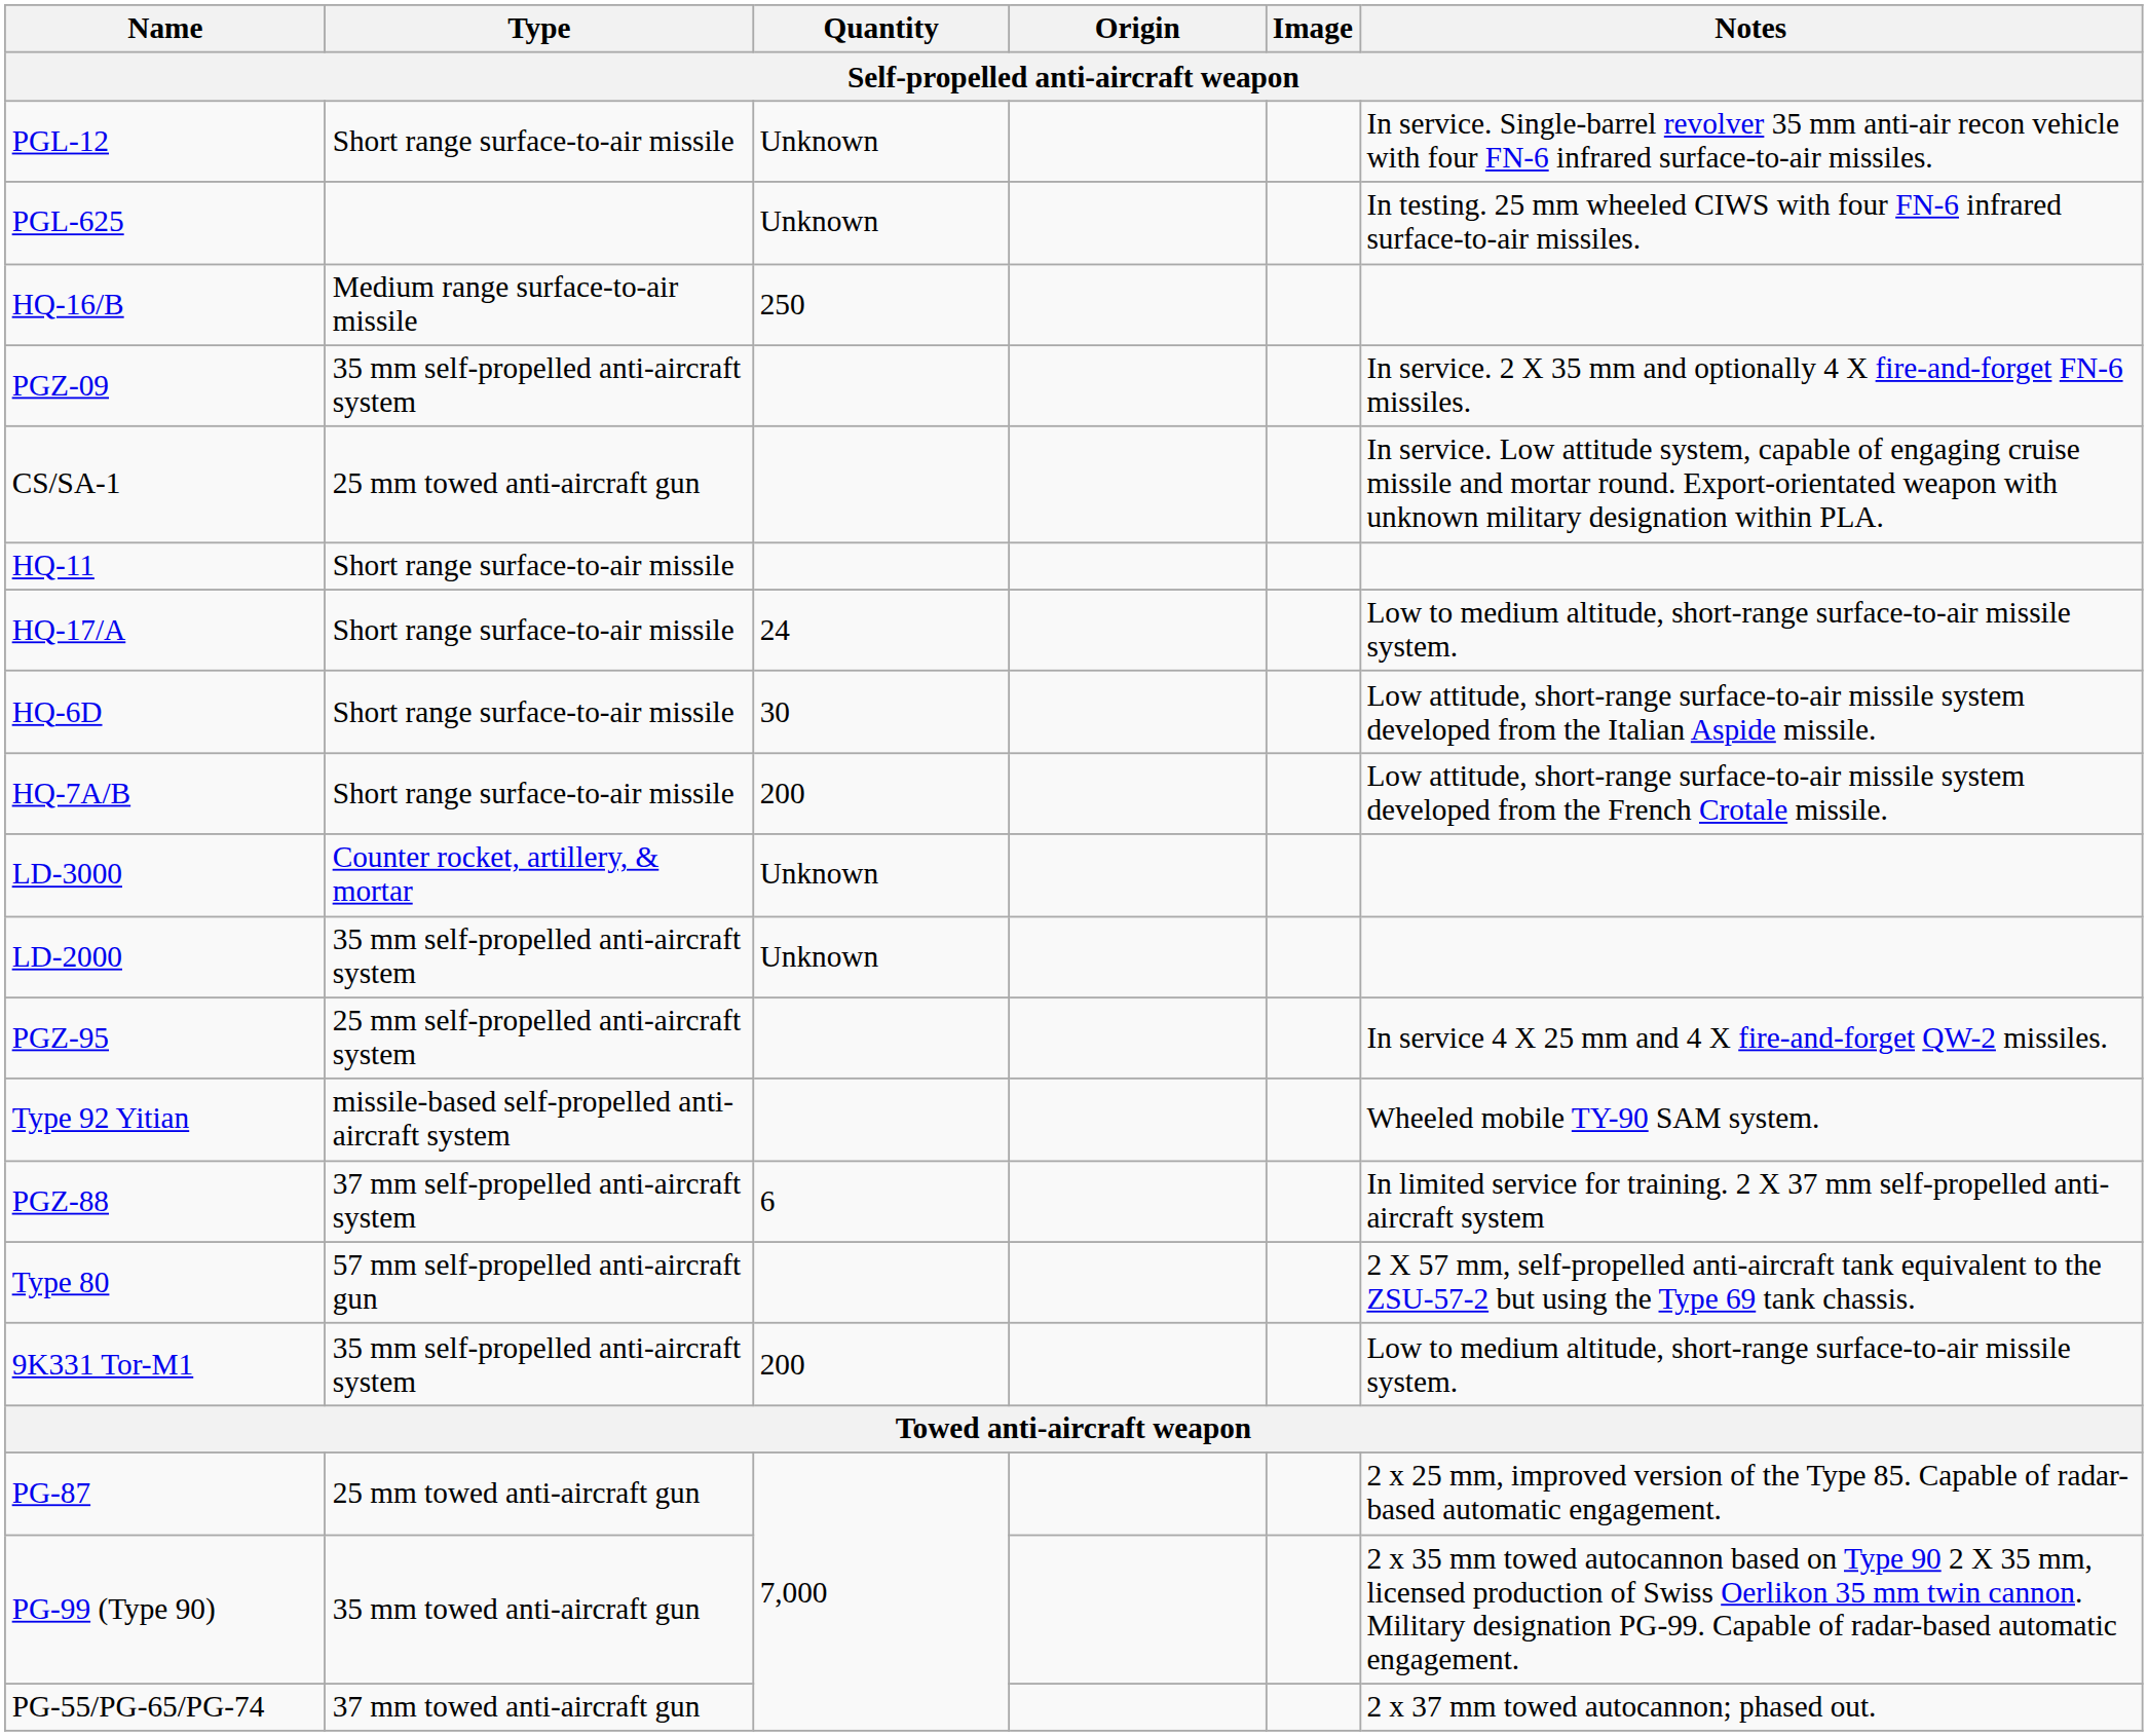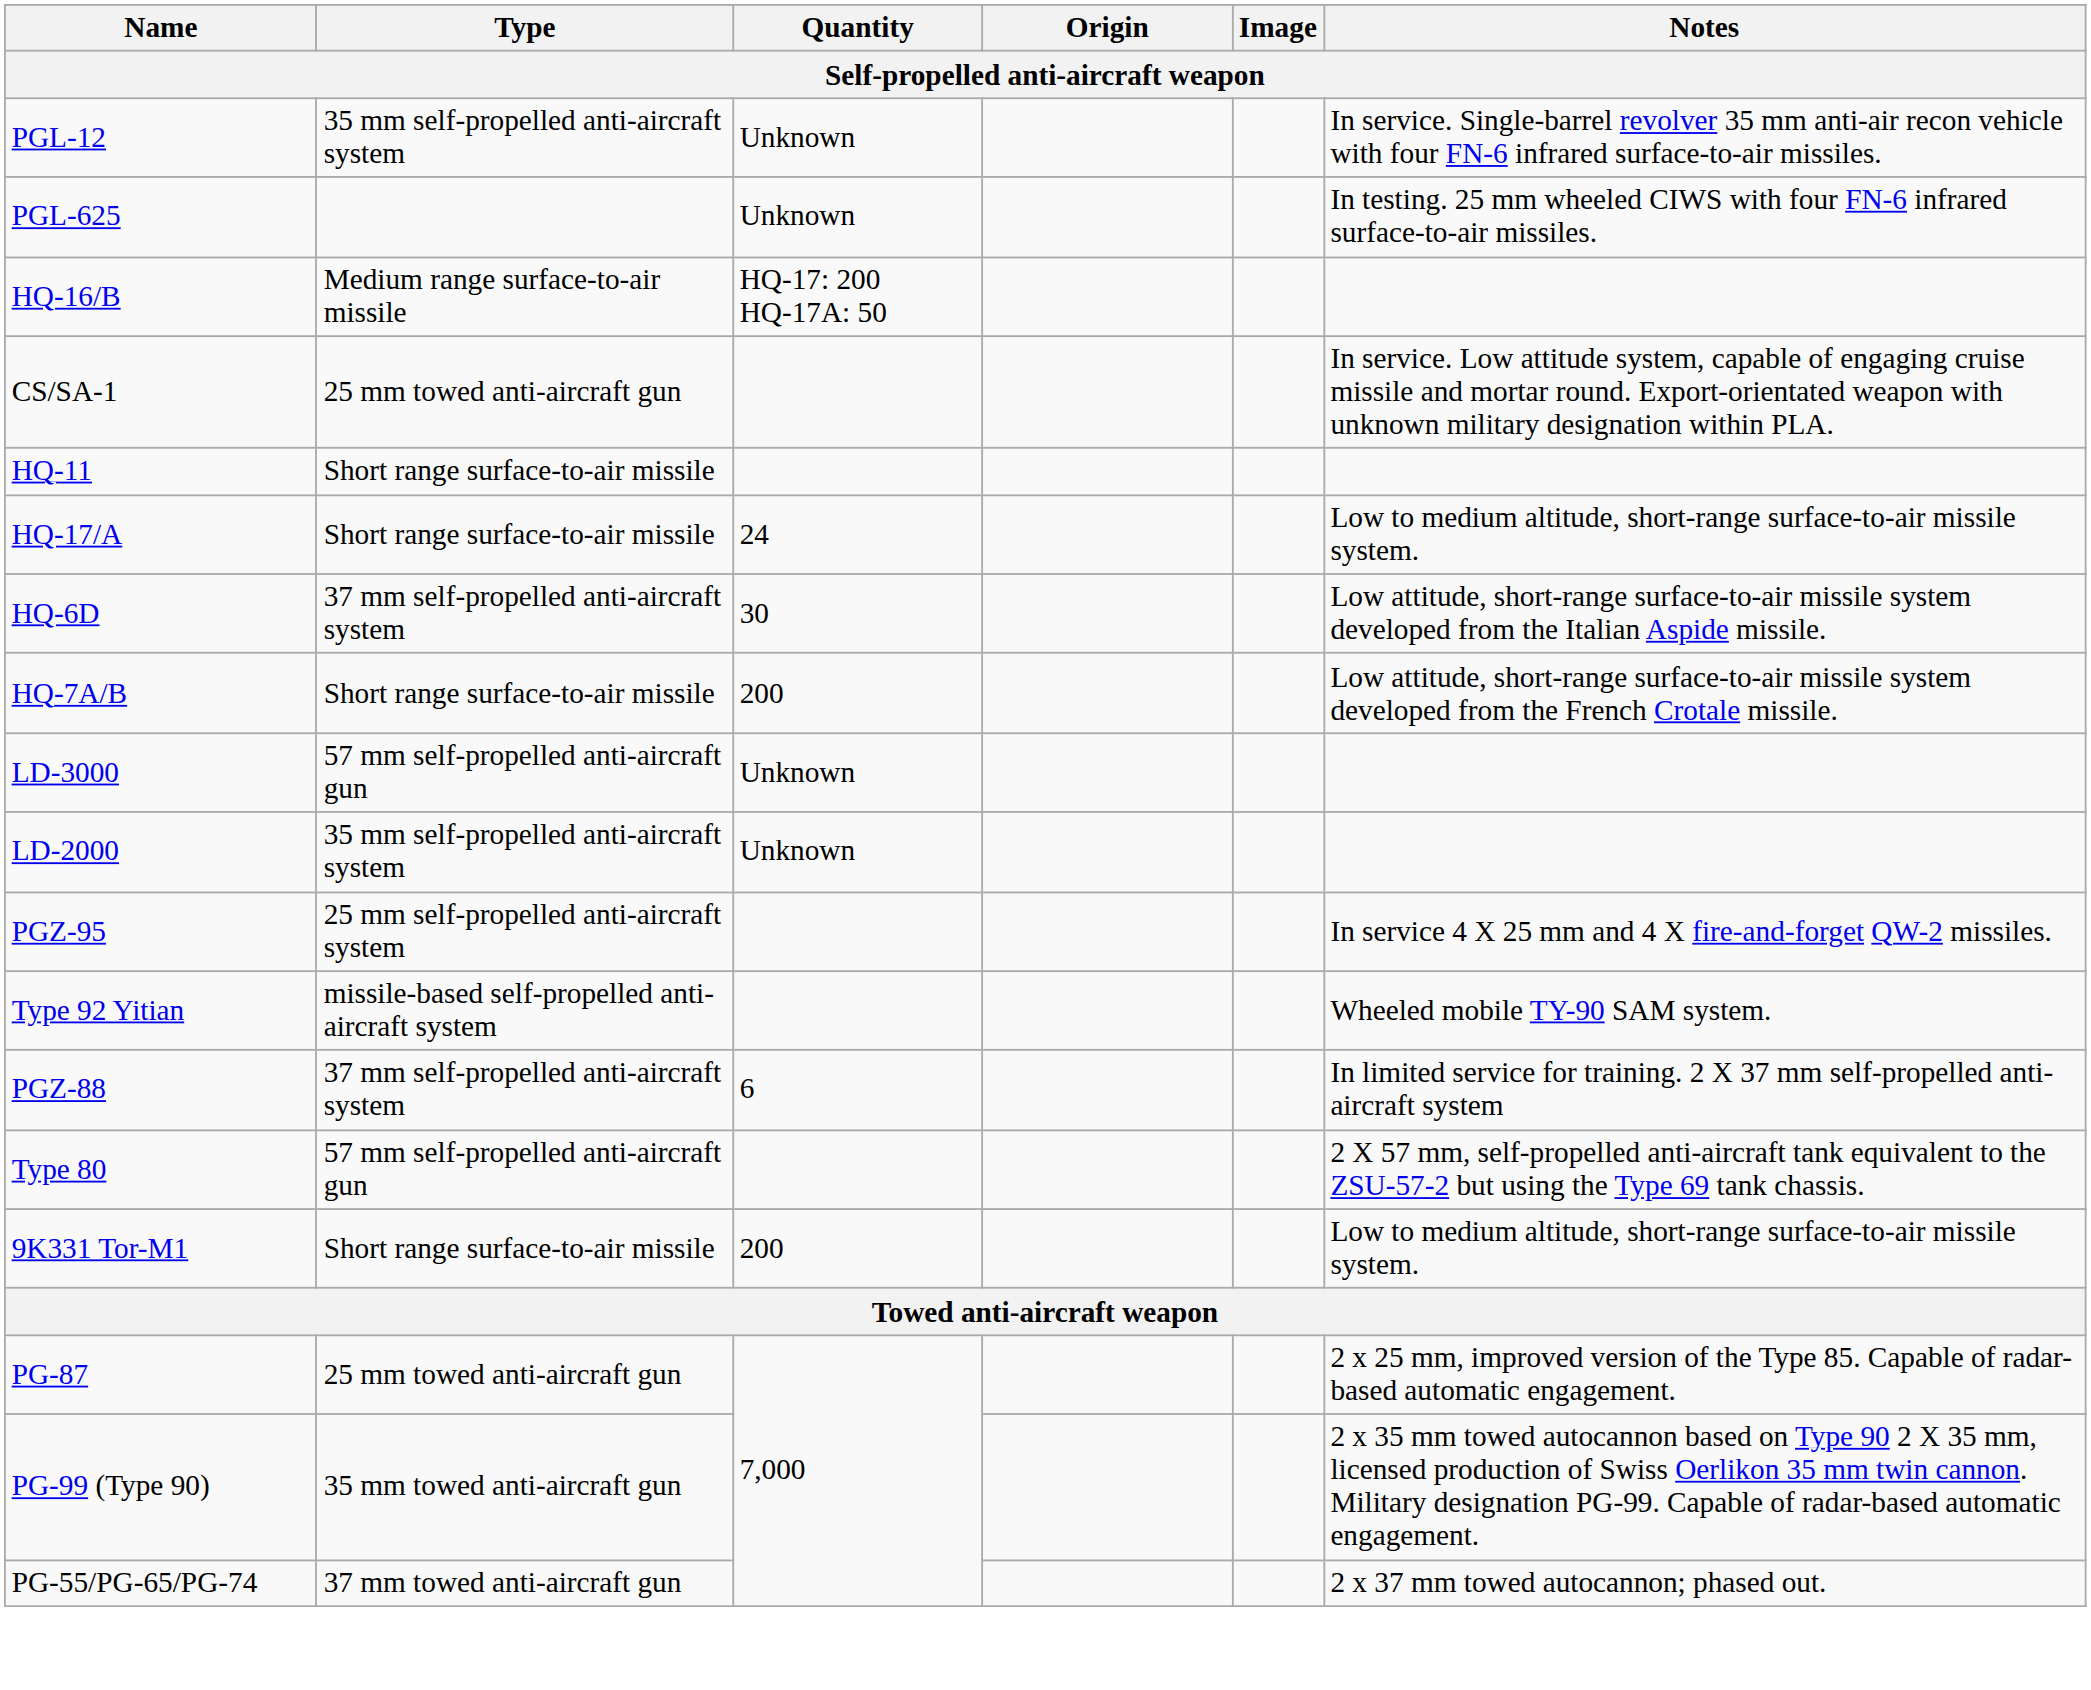 <table class="wikitable" style="width:90%;">
 <tr>
 <th style="width:15%;">Name</th>
 <th style="width:20%;">Type</th>
 <th style="width:12%;">Quantity</th>
 <th style="width:12%;">Origin</th>
 <th>Image</th>
 <th>Notes</th>
 </tr>
 <tr>
 <th colspan="6">Self-propelled anti-aircraft weapon</th>
 </tr>
 <tr>
 <td><a href='#'>PGL-12</a></td>
-<td>Short range surface-to-air missile</td>
+<td>35 mm self-propelled anti-aircraft system</td>
 <td>Unknown</td>
 <td></td>
 <td></td>
 <td>In service. Single-barrel <a href='#'>revolver</a> 35 mm anti-air recon vehicle with four <a href='#'>FN-6</a> infrared surface-to-air missiles.</td>
 </tr>
 <tr>
 <td><a href='#'>PGL-625</a></td>
 <td></td>
 <td>Unknown</td>
 <td></td>
 <td></td>
 <td>In testing. 25 mm wheeled CIWS with four <a href='#'>FN-6</a> infrared surface-to-air missiles.</td>
 </tr>
 <tr>
 <td><a href='#'>HQ-16/B</a></td>
 <td>Medium range surface-to-air missile</td>
-<td>250</td>
+<td>HQ-17: 200<br>HQ-17A: 50</td>
 <td></td>
 <td></td>
 <td></td>
-</tr>
-<tr>
-<td><a href='#'>PGZ-09</a></td>
-<td>35 mm self-propelled anti-aircraft system</td>
-<td></td>
-<td></td>
-<td></td>
-<td>In service. 2 X 35 mm and optionally 4 X <a href='#'>fire-and-forget</a> <a href='#'>FN-6</a> missiles.</td>
 </tr>
 <tr>
 <td>CS/SA-1</td>
 <td>25 mm towed anti-aircraft gun</td>
 <td></td>
 <td></td>
 <td></td>
 <td>In service. Low attitude system, capable of engaging cruise missile and mortar round. Export-orientated weapon with unknown military designation within PLA.</td>
 </tr>
 <tr>
 <td><a href='#'>HQ-11</a></td>
 <td>Short range surface-to-air missile</td>
 <td></td>
 <td></td>
 <td></td>
 <td></td>
 </tr>
 <tr>
 <td><a href='#'>HQ-17/A</a></td>
 <td>Short range surface-to-air missile</td>
 <td>24</td>
 <td></td>
 <td></td>
 <td>Low to medium altitude, short-range surface-to-air missile system.</td>
 </tr>
 <tr>
 <td><a href='#'>HQ-6D</a></td>
-<td>Short range surface-to-air missile</td>
+<td>37 mm self-propelled anti-aircraft system</td>
 <td>30</td>
 <td></td>
 <td></td>
 <td>Low attitude, short-range surface-to-air missile system developed from the Italian <a href='#'>Aspide</a> missile.</td>
 </tr>
 <tr>
 <td><a href='#'>HQ-7A/B</a></td>
 <td>Short range surface-to-air missile</td>
 <td>200</td>
 <td></td>
 <td></td>
 <td>Low attitude, short-range surface-to-air missile system developed from the French <a href='#'>Crotale</a> missile.</td>
 </tr>
 <tr>
 <td><a href='#'>LD-3000</a></td>
-<td><a href='#'>Counter rocket, artillery, & mortar</a></td>
+<td>57 mm self-propelled anti-aircraft gun</td>
 <td>Unknown</td>
 <td></td>
 <td></td>
 <td></td>
 </tr>
 <tr>
 <td><a href='#'>LD-2000</a></td>
 <td>35 mm self-propelled anti-aircraft system</td>
 <td>Unknown</td>
 <td></td>
 <td></td>
 <td></td>
 </tr>
 <tr>
 <td><a href='#'>PGZ-95</a></td>
 <td>25 mm self-propelled anti-aircraft system</td>
 <td></td>
 <td></td>
 <td></td>
 <td>In service 4 X 25 mm and 4 X <a href='#'>fire-and-forget</a> <a href='#'>QW-2</a> missiles.</td>
 </tr>
 <tr>
 <td><a href='#'>Type 92 Yitian</a></td>
 <td>missile-based self-propelled anti-aircraft system</td>
 <td></td>
 <td></td>
 <td></td>
 <td>Wheeled mobile <a href='#'>TY-90</a> SAM system.</td>
 </tr>
 <tr>
 <td><a href='#'>PGZ-88</a></td>
 <td>37 mm self-propelled anti-aircraft system</td>
 <td>6</td>
 <td></td>
 <td></td>
 <td>In limited service for training. 2 X 37 mm self-propelled anti-aircraft system</td>
 </tr>
 <tr>
 <td><a href='#'>Type 80</a></td>
 <td>57 mm self-propelled anti-aircraft gun</td>
 <td></td>
 <td></td>
 <td></td>
 <td>2 X 57 mm, self-propelled anti-aircraft tank equivalent to the <a href='#'>ZSU-57-2</a> but using the <a href='#'>Type 69</a> tank chassis.</td>
 </tr>
 <tr>
 <td><a href='#'>9K331 Tor-M1</a></td>
-<td>35 mm self-propelled anti-aircraft system</td>
+<td>Short range surface-to-air missile</td>
 <td>200</td>
 <td></td>
 <td></td>
 <td>Low to medium altitude, short-range surface-to-air missile system.</td>
 </tr>
 <tr>
 <th colspan="6">Towed anti-aircraft weapon</th>
 </tr>
 <tr>
 <td><a href='#'>PG-87</a></td>
 <td>25 mm towed anti-aircraft gun</td>
 <td rowspan="3">7,000</td>
 <td></td>
 <td></td>
 <td>2 x 25 mm, improved version of the Type 85. Capable of radar-based automatic engagement.</td>
 </tr>
 <tr>
 <td><a href='#'>PG-99</a> (Type 90)</td>
 <td>35 mm towed anti-aircraft gun</td>
 <td></td>
 <td></td>
 <td>2 x 35 mm towed autocannon based on <a href='#'>Type 90</a> 2 X 35 mm, licensed production of Swiss <a href='#'>Oerlikon 35 mm twin cannon</a>. Military designation PG-99. Capable of radar-based automatic engagement.</td>
 </tr>
 <tr>
 <td>PG-55/PG-65/PG-74</td>
 <td>37 mm towed anti-aircraft gun</td>
 <td></td>
 <td></td>
 <td>2 x 37 mm towed autocannon; phased out.</td>
 </tr>
 </table>
